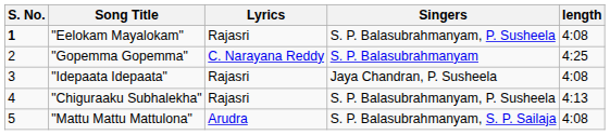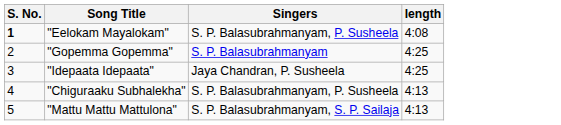 <table class="wikitable">
 <tr>
 <th>S. No.</th>
 <th>Song Title</th>
-<th>Lyrics</th>
 <th>Singers</th>
 <th>length</th>
 </tr>
 <tr>
 <td><strong>1</strong></td>
 <td>"Eelokam Mayalokam"</td>
-<td>Rajasri</td>
 <td>S. P. Balasubrahmanyam, <a href='#'>P. Susheela</a></td>
 <td>4:08</td>
 </tr>
 <tr>
 <td>2</td>
 <td>"Gopemma Gopemma"</td>
-<td><a href='#'>C. Narayana Reddy</a></td>
 <td><a href='#'>S. P. Balasubrahmanyam</a></td>
 <td>4:25</td>
 </tr>
 <tr>
 <td>3</td>
 <td>"Idepaata Idepaata"</td>
-<td>Rajasri</td>
 <td>Jaya Chandran, P. Susheela</td>
-<td>4:08</td>
+<td>4:25</td>
 </tr>
 <tr>
 <td>4</td>
 <td>"Chiguraaku Subhalekha"</td>
-<td>Rajasri</td>
 <td>S. P. Balasubrahmanyam, P. Susheela</td>
 <td>4:13</td>
 </tr>
 <tr>
 <td>5</td>
 <td>"Mattu Mattu Mattulona"</td>
-<td><a href='#'>Arudra</a></td>
 <td>S. P. Balasubrahmanyam, <a href='#'>S. P. Sailaja</a></td>
-<td>4:08</td>
+<td>4:13</td>
 </tr>
 </table>
